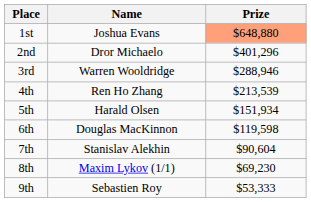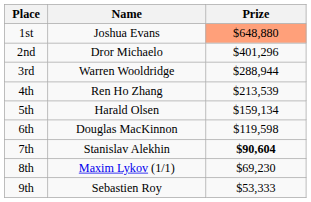 <table class="wikitable">
 <tr>
 <th width="50">Place</th>
 <th width="200">Name</th>
 <th width="125">Prize</th>
 </tr>
 <tr>
 <td align = "center">1st</td>
 <td align = "center">Joshua Evans</td>
 <td align = "center" style="background: lightsalmon;">$648,880</td>
 </tr>
 <tr>
 <td align = "center">2nd</td>
 <td align = "center">Dror Michaelo</td>
 <td align = "center">$401,296</td>
 </tr>
 <tr>
 <td align = "center">3rd</td>
 <td align = "center">Warren Wooldridge</td>
-<td align = "center">$288,946</td>
+<td align = "center">$288,944</td>
 </tr>
 <tr>
 <td align = "center">4th</td>
 <td align = "center">Ren Ho Zhang</td>
 <td align = "center">$213,539</td>
 </tr>
 <tr>
 <td align = "center">5th</td>
 <td align = "center">Harald Olsen</td>
-<td align = "center">$151,934</td>
+<td align = "center">$159,134</td>
 </tr>
 <tr>
 <td align = "center">6th</td>
 <td align = "center">Douglas MacKinnon</td>
 <td align = "center">$119,598</td>
 </tr>
 <tr>
 <td align = "center">7th</td>
 <td align = "center">Stanislav Alekhin</td>
-<td align = "center">$90,604</td>
+<td align = "center"><strong>$90,604</strong></td>
 </tr>
 <tr>
 <td align = "center">8th</td>
 <td align = "center"><a href='#'>Maxim Lykov</a> (1/1)</td>
 <td align = "center">$69,230</td>
 </tr>
 <tr>
 <td align = "center">9th</td>
 <td align = "center">Sebastien Roy</td>
 <td align = "center">$53,333</td>
 </tr>
 </table>
